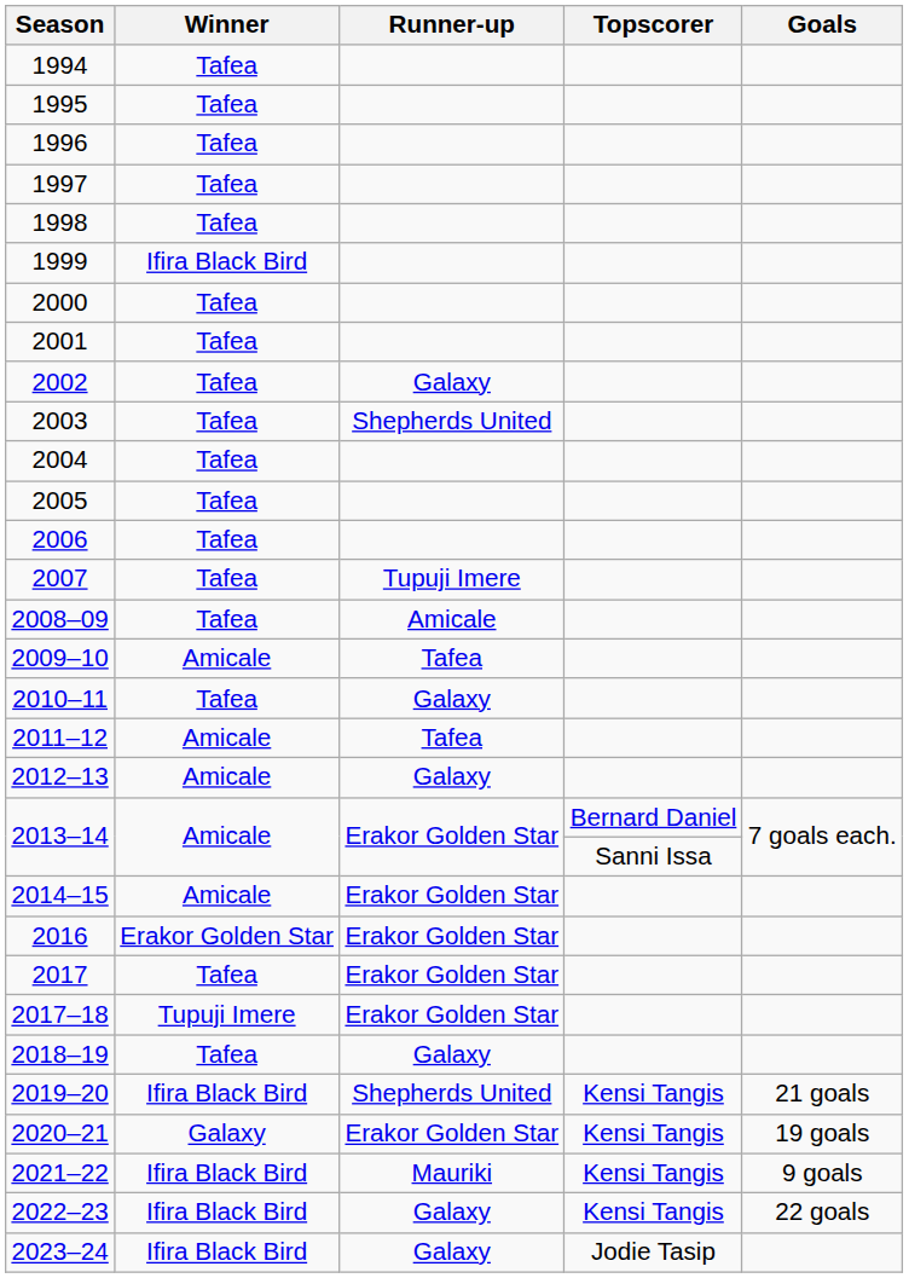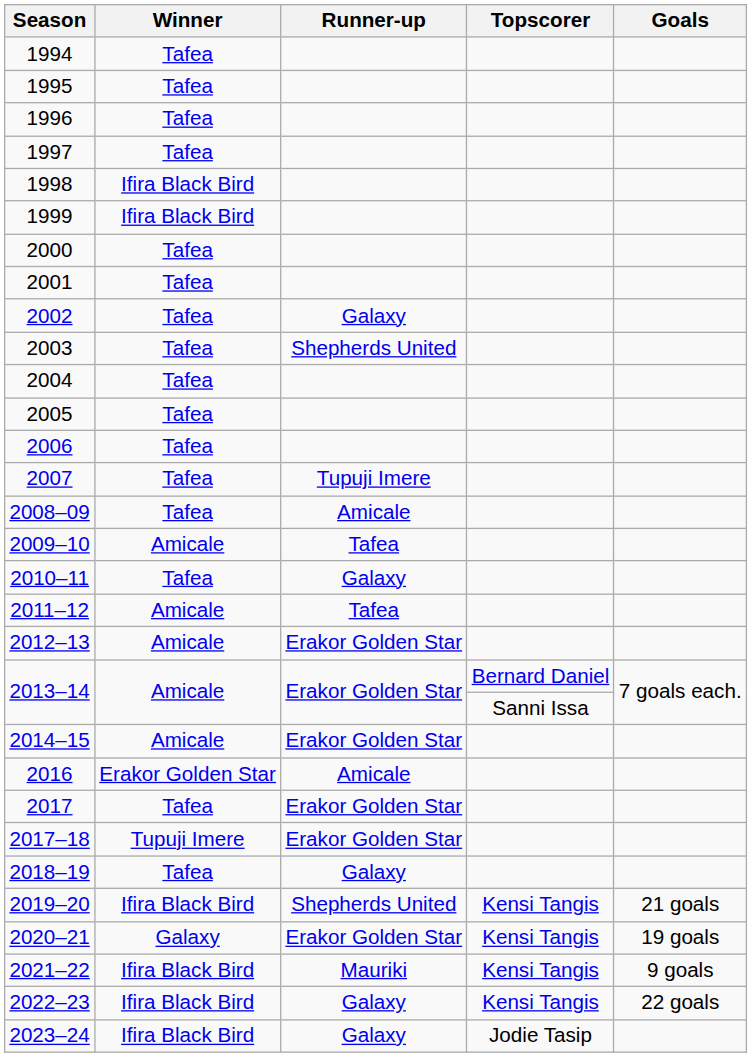 <table class="wikitable" style="text-align:center;">
 <tr>
 <th>Season</th>
 <th>Winner</th>
 <th>Runner-up</th>
 <th>Topscorer</th>
 <th>Goals</th>
 </tr>
 <tr>
 <td>1994</td>
 <td><a href='#'>Tafea</a></td>
 <td></td>
 <td></td>
 <td></td>
 </tr>
 <tr>
 <td>1995</td>
 <td><a href='#'>Tafea</a></td>
 <td></td>
 <td></td>
 <td></td>
 </tr>
 <tr>
 <td>1996</td>
 <td><a href='#'>Tafea</a></td>
 <td></td>
 <td></td>
 <td></td>
 </tr>
 <tr>
 <td>1997</td>
 <td><a href='#'>Tafea</a></td>
 <td></td>
 <td></td>
 <td></td>
 </tr>
 <tr>
 <td>1998</td>
-<td><a href='#'>Tafea</a></td>
+<td><a href='#'>Ifira Black Bird</a></td>
 <td></td>
 <td></td>
 <td></td>
 </tr>
 <tr>
 <td>1999</td>
 <td><a href='#'>Ifira Black Bird</a></td>
 <td></td>
 <td></td>
 <td></td>
 </tr>
 <tr>
 <td>2000</td>
 <td><a href='#'>Tafea</a></td>
 <td></td>
 <td></td>
 <td></td>
 </tr>
 <tr>
 <td>2001</td>
 <td><a href='#'>Tafea</a></td>
 <td></td>
 <td></td>
 <td></td>
 </tr>
 <tr>
 <td><a href='#'>2002</a></td>
 <td><a href='#'>Tafea</a></td>
 <td><a href='#'>Galaxy</a></td>
 <td></td>
 <td></td>
 </tr>
 <tr>
 <td>2003</td>
 <td><a href='#'>Tafea</a></td>
 <td><a href='#'>Shepherds United</a></td>
 <td></td>
 <td></td>
 </tr>
 <tr>
 <td>2004</td>
 <td><a href='#'>Tafea</a></td>
 <td></td>
 <td></td>
 <td></td>
 </tr>
 <tr>
 <td>2005</td>
 <td><a href='#'>Tafea</a></td>
 <td></td>
 <td></td>
 <td></td>
 </tr>
 <tr>
 <td><a href='#'>2006</a></td>
 <td><a href='#'>Tafea</a></td>
 <td></td>
 <td></td>
 <td></td>
 </tr>
 <tr>
 <td><a href='#'>2007</a></td>
 <td><a href='#'>Tafea</a></td>
 <td><a href='#'>Tupuji Imere</a></td>
 <td></td>
 <td></td>
 </tr>
 <tr>
 <td><a href='#'>2008–09</a></td>
 <td><a href='#'>Tafea</a></td>
 <td><a href='#'>Amicale</a></td>
 <td></td>
 <td></td>
 </tr>
 <tr>
 <td><a href='#'>2009–10</a></td>
 <td><a href='#'>Amicale</a></td>
 <td><a href='#'>Tafea</a></td>
 <td></td>
 <td></td>
 </tr>
 <tr>
 <td><a href='#'>2010–11</a></td>
 <td><a href='#'>Tafea</a></td>
 <td><a href='#'>Galaxy</a></td>
 <td></td>
 <td></td>
 </tr>
 <tr>
 <td><a href='#'>2011–12</a></td>
 <td><a href='#'>Amicale</a></td>
 <td><a href='#'>Tafea</a></td>
 <td></td>
 <td></td>
 </tr>
 <tr>
 <td><a href='#'>2012–13</a></td>
 <td><a href='#'>Amicale</a></td>
-<td><a href='#'>Galaxy</a></td>
+<td><a href='#'>Erakor Golden Star</a></td>
 <td></td>
 <td></td>
 </tr>
 <tr>
 <td rowspan=2><a href='#'>2013–14</a></td>
 <td rowspan=2><a href='#'>Amicale</a></td>
 <td rowspan=2><a href='#'>Erakor Golden Star</a></td>
 <td><a href='#'>Bernard Daniel</a></td>
 <td rowspan=2>7 goals each.</td>
 </tr>
 <tr>
 <td>Sanni Issa</td>
 </tr>
 <tr>
 <td><a href='#'>2014–15</a></td>
 <td><a href='#'>Amicale</a></td>
 <td><a href='#'>Erakor Golden Star</a></td>
 <td></td>
 <td></td>
 </tr>
 <tr>
 <td><a href='#'>2016</a></td>
 <td><a href='#'>Erakor Golden Star</a></td>
-<td><a href='#'>Erakor Golden Star</a></td>
+<td><a href='#'>Amicale</a></td>
 <td></td>
 <td></td>
 </tr>
 <tr>
 <td><a href='#'>2017</a></td>
 <td><a href='#'>Tafea</a></td>
 <td><a href='#'>Erakor Golden Star</a></td>
 <td></td>
 <td></td>
 </tr>
 <tr>
 <td><a href='#'>2017–18</a></td>
 <td><a href='#'>Tupuji Imere</a></td>
 <td><a href='#'>Erakor Golden Star</a></td>
 <td></td>
 <td></td>
 </tr>
 <tr>
 <td><a href='#'>2018–19</a></td>
 <td><a href='#'>Tafea</a></td>
 <td><a href='#'>Galaxy</a></td>
 <td></td>
 <td></td>
 </tr>
 <tr>
 <td><a href='#'>2019–20</a></td>
 <td><a href='#'>Ifira Black Bird</a></td>
 <td><a href='#'>Shepherds United</a></td>
 <td><a href='#'>Kensi Tangis</a></td>
 <td>21 goals</td>
 </tr>
 <tr>
 <td><a href='#'>2020–21</a></td>
 <td><a href='#'>Galaxy</a></td>
 <td><a href='#'>Erakor Golden Star</a></td>
 <td><a href='#'>Kensi Tangis</a></td>
 <td>19 goals</td>
 </tr>
 <tr>
 <td><a href='#'>2021–22</a></td>
 <td><a href='#'>Ifira Black Bird</a></td>
 <td><a href='#'>Mauriki</a></td>
 <td><a href='#'>Kensi Tangis</a></td>
 <td>9 goals</td>
 </tr>
 <tr>
 <td><a href='#'>2022–23</a></td>
 <td><a href='#'>Ifira Black Bird</a></td>
 <td><a href='#'>Galaxy</a></td>
 <td><a href='#'>Kensi Tangis</a></td>
 <td>22 goals</td>
 </tr>
 <tr>
 <td><a href='#'>2023–24</a></td>
 <td><a href='#'>Ifira Black Bird</a></td>
 <td><a href='#'>Galaxy</a></td>
 <td>Jodie Tasip</td>
 <td></td>
 </tr>
 </table>
